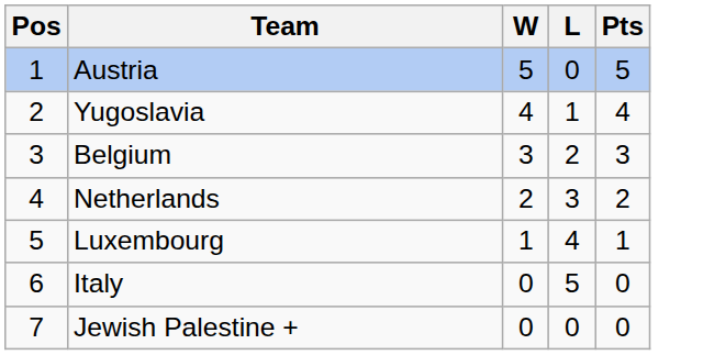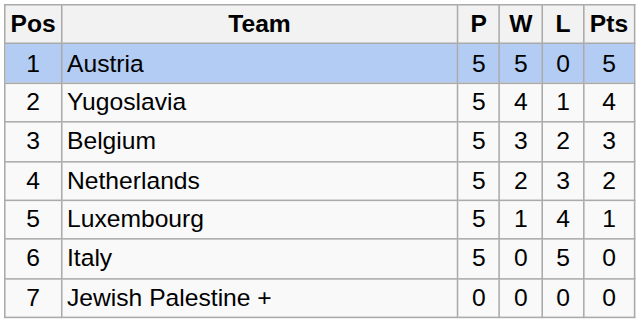 <table class="wikitable" style="font-size: 100%">
 <tr>
 <th width=15>Pos</th>
 <th width=250>Team</th>
+<th width=20>P</th>
 <th width=20>W</th>
 <th width=20>L</th>
 <th width=20>Pts</th>
 </tr>
 <tr align=center style="background: #b2ccf4;">
 <td>1</td>
 <td align="left"> Austria</td>
 <td>5</td>
+<td>5</td>
 <td>0</td>
 <td>5</td>
 </tr>
 <tr align=center>
 <td>2</td>
 <td align="left"> Yugoslavia</td>
+<td>5</td>
 <td>4</td>
 <td>1</td>
 <td>4</td>
 </tr>
 <tr align=center>
 <td>3</td>
 <td align="left"> Belgium</td>
+<td>5</td>
 <td>3</td>
 <td>2</td>
 <td>3</td>
 </tr>
 <tr align=center>
 <td>4</td>
 <td align="left"> Netherlands</td>
+<td>5</td>
 <td>2</td>
 <td>3</td>
 <td>2</td>
 </tr>
 <tr align=center>
 <td>5</td>
 <td align="left"> Luxembourg</td>
+<td>5</td>
 <td>1</td>
 <td>4</td>
 <td>1</td>
 </tr>
 <tr align=center>
 <td>6</td>
 <td align="left"> Italy</td>
+<td>5</td>
 <td>0</td>
 <td>5</td>
 <td>0</td>
 </tr>
 <tr align=center>
 <td>7</td>
 <td align="left">  Jewish Palestine +</td>
 <td>0</td>
 <td>0</td>
 <td>0</td>
+<td>0</td>
 </tr>
 </table>
